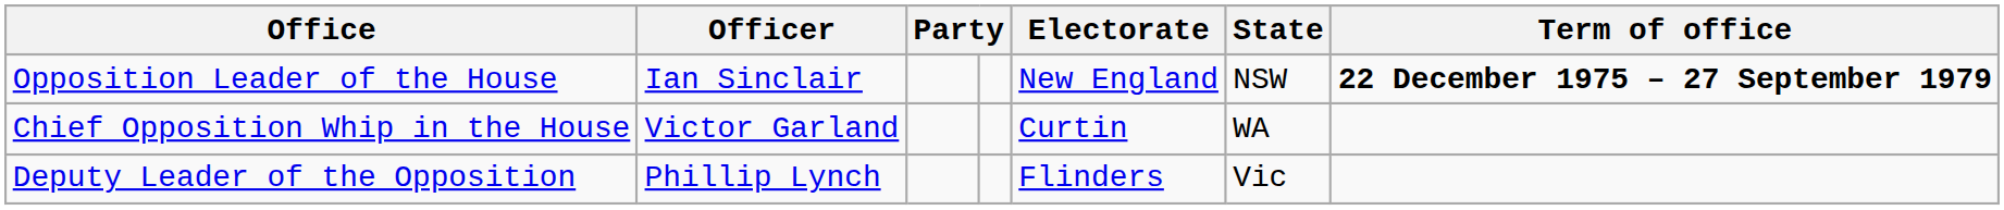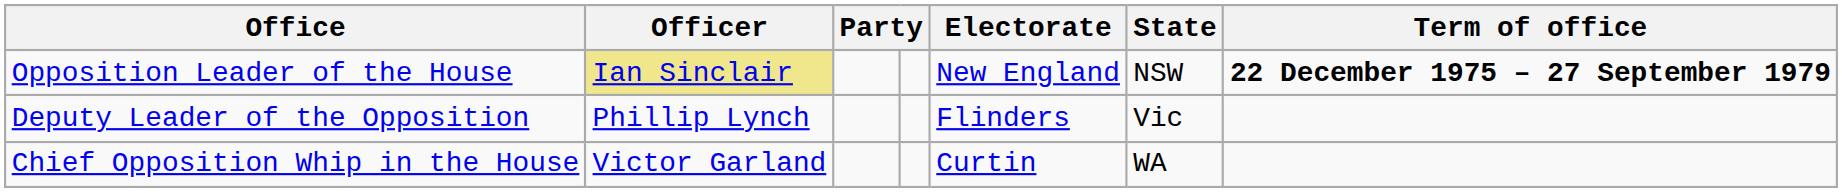 <table class="wikitable sortable">
 <tr>
 <th>Office</th>
 <th>Officer</th>
 <th colspan="2">Party</th>
 <th>Electorate</th>
 <th>State</th>
 <th>Term of office</th>
 </tr>
 <tr>
 <td><a href='#'>Opposition Leader of the House</a></td>
-<td><a href='#'>Ian Sinclair</a></td>
+<td style="background: khaki;"><a href='#'>Ian Sinclair</a></td>
 <td> </td>
 <td></td>
 <td><a href='#'>New England</a></td>
 <td>NSW</td>
 <td><strong>22 December 1975 – 27 September 1979</strong></td>
+</tr>
+<tr>
+<td><a href='#'>Deputy Leader of the Opposition</a></td>
+<td><a href='#'>Phillip Lynch</a></td>
+<td> </td>
+<td></td>
+<td><a href='#'>Flinders</a></td>
+<td>Vic</td>
+<td></td>
 </tr>
 <tr>
 <td><a href='#'>Chief Opposition Whip in the House</a></td>
 <td><a href='#'>Victor Garland</a></td>
 <td> </td>
 <td></td>
 <td><a href='#'>Curtin</a></td>
 <td>WA</td>
 <td></td>
 </tr>
-<tr>
-<td><a href='#'>Deputy Leader of the Opposition</a></td>
-<td><a href='#'>Phillip Lynch</a></td>
-<td> </td>
-<td></td>
-<td><a href='#'>Flinders</a></td>
-<td>Vic</td>
-<td></td>
-</tr>
 </table>
